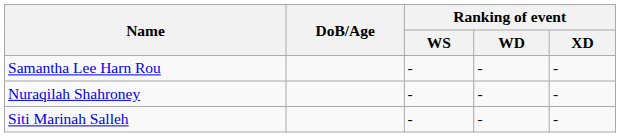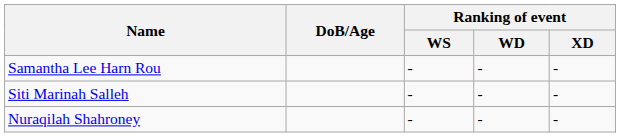 <table class="wikitable" style="width:600px; font-size:95%;">
 <tr>
 <th rowspan="2" align="left">Name</th>
 <th rowspan="2" align="left">DoB/Age</th>
 <th colspan="3" align="center">Ranking of event</th>
 </tr>
 <tr>
 <th align="center">WS</th>
 <th>WD</th>
 <th align="center">XD</th>
 </tr>
 <tr>
 <td><a href='#'>Samantha Lee Harn Rou</a></td>
 <td></td>
 <td>-</td>
 <td>-</td>
 <td>-</td>
 </tr>
 <tr>
+<td><a href='#'>Siti Marinah Salleh</a></td>
+<td></td>
+<td>-</td>
+<td>-</td>
+<td>-</td>
+</tr>
+<tr>
 <td><a href='#'>Nuraqilah Shahroney</a></td>
 <td></td>
 <td>-</td>
 <td>-</td>
 <td>-</td>
 </tr>
-<tr>
-<td><a href='#'>Siti Marinah Salleh</a></td>
-<td></td>
-<td>-</td>
-<td>-</td>
-<td>-</td>
-</tr>
 </table>
